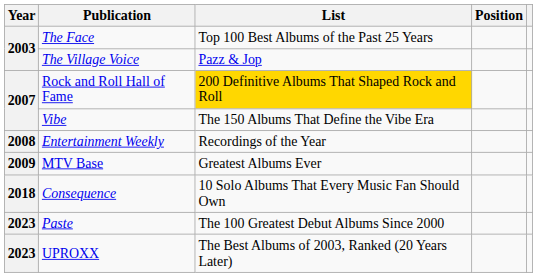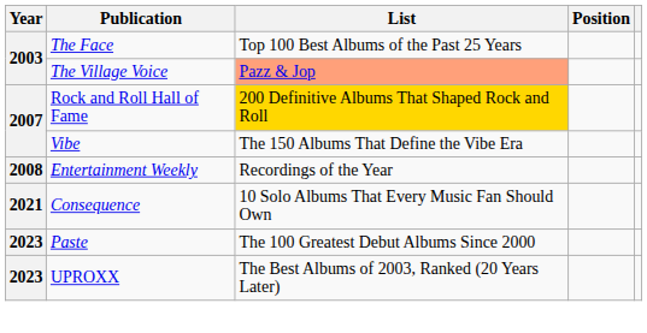 <table class="wikitable sortable plainrowheaders">
 <tr>
 <th scope="col">Year</th>
 <th scope="col">Publication</th>
 <th scope="col">List</th>
 <th scope="col">Position</th>
 <th scope="col" class="unsortable"></th>
 </tr>
 <tr>
 <th scope="row" rowspan="2">2003</th>
 <td><em><a href='#'>The Face</a></em></td>
 <td>Top 100 Best Albums of the Past 25 Years</td>
 <td></td>
 <td></td>
 </tr>
 <tr>
 <td><em><a href='#'>The Village Voice</a></em></td>
-<td><a href='#'>Pazz & Jop</a></td>
+<td style="background: lightsalmon;"><a href='#'>Pazz & Jop</a></td>
 <td></td>
 <td></td>
 </tr>
 <tr>
 <th scope="row" rowspan="2">2007</th>
 <td><a href='#'>Rock and Roll Hall of Fame</a></td>
 <td style="background: gold;">200 Definitive Albums That Shaped Rock and Roll</td>
 <td></td>
 <td></td>
 </tr>
 <tr>
 <td><em><a href='#'>Vibe</a></em></td>
 <td>The 150 Albums That Define the Vibe Era</td>
 <td></td>
 <td></td>
 </tr>
 <tr>
 <th scope="row">2008</th>
 <td><em><a href='#'>Entertainment Weekly</a></em></td>
 <td>Recordings of the Year</td>
 <td></td>
 <td></td>
 </tr>
 <tr>
-<th scope="row">2009</th>
-<td><a href='#'>MTV Base</a></td>
-<td>Greatest Albums Ever</td>
-<td></td>
-<td></td>
-</tr>
-<tr>
-<th scope="row">2018</th>
+<th scope="row">2021</th>
 <td><em><a href='#'>Consequence</a></em></td>
 <td>10 Solo Albums That Every Music Fan Should Own</td>
 <td></td>
 <td></td>
 </tr>
 <tr>
 <th scope="row">2023</th>
 <td><em><a href='#'>Paste</a></em></td>
 <td>The 100 Greatest Debut Albums Since 2000</td>
 <td></td>
 <td></td>
 </tr>
 <tr>
 <th scope="row">2023</th>
 <td><a href='#'>UPROXX</a></td>
 <td>The Best Albums of 2003, Ranked (20 Years Later)</td>
 <td></td>
 <td></td>
 </tr>
 </table>
